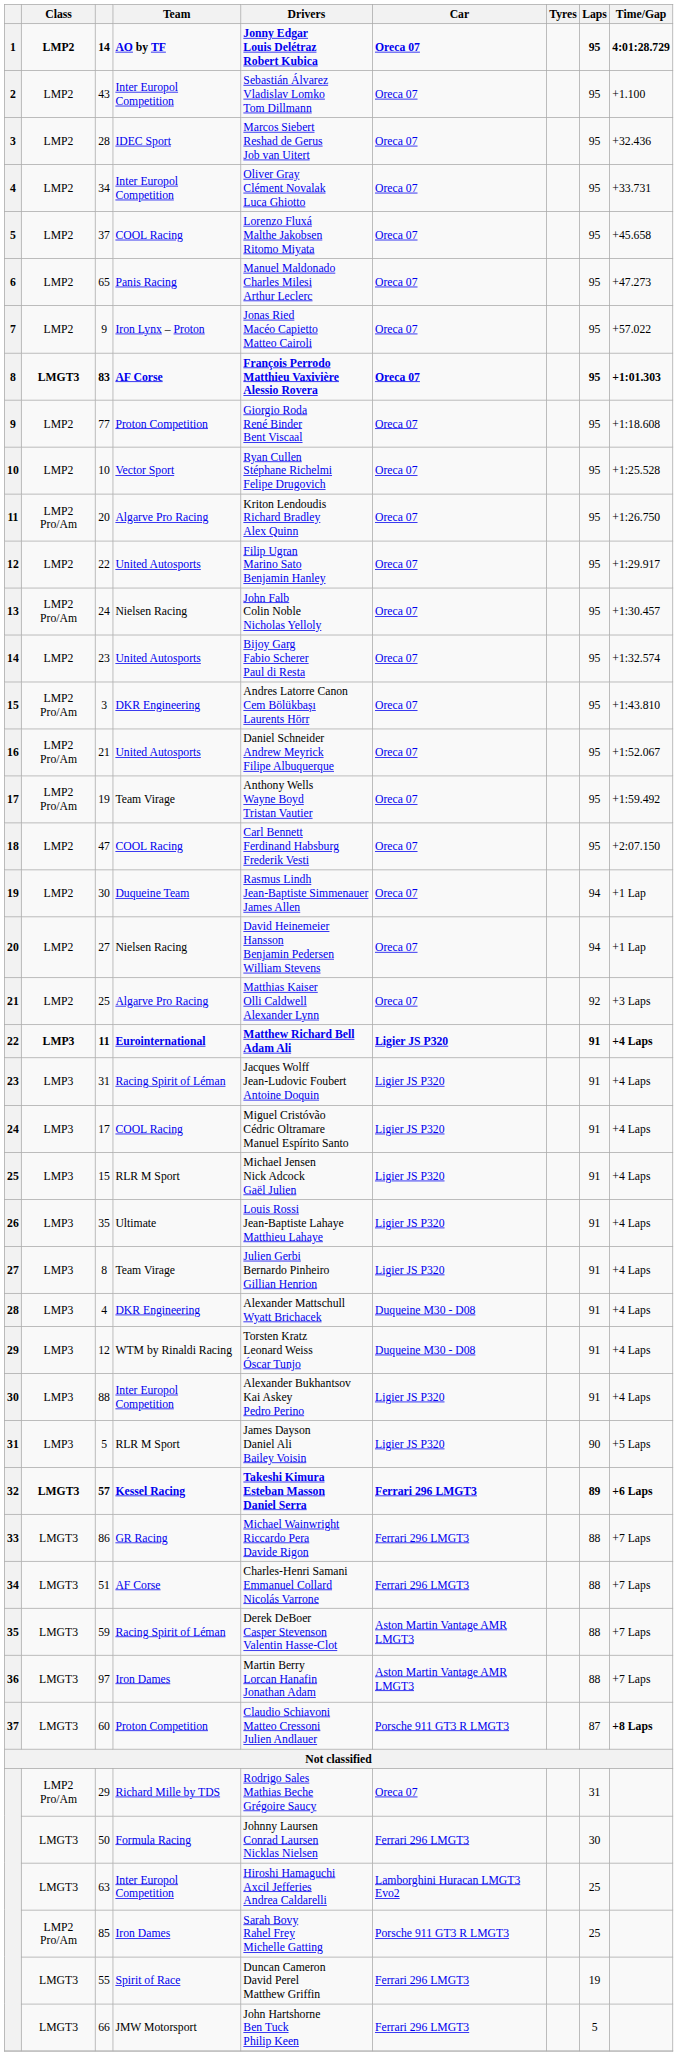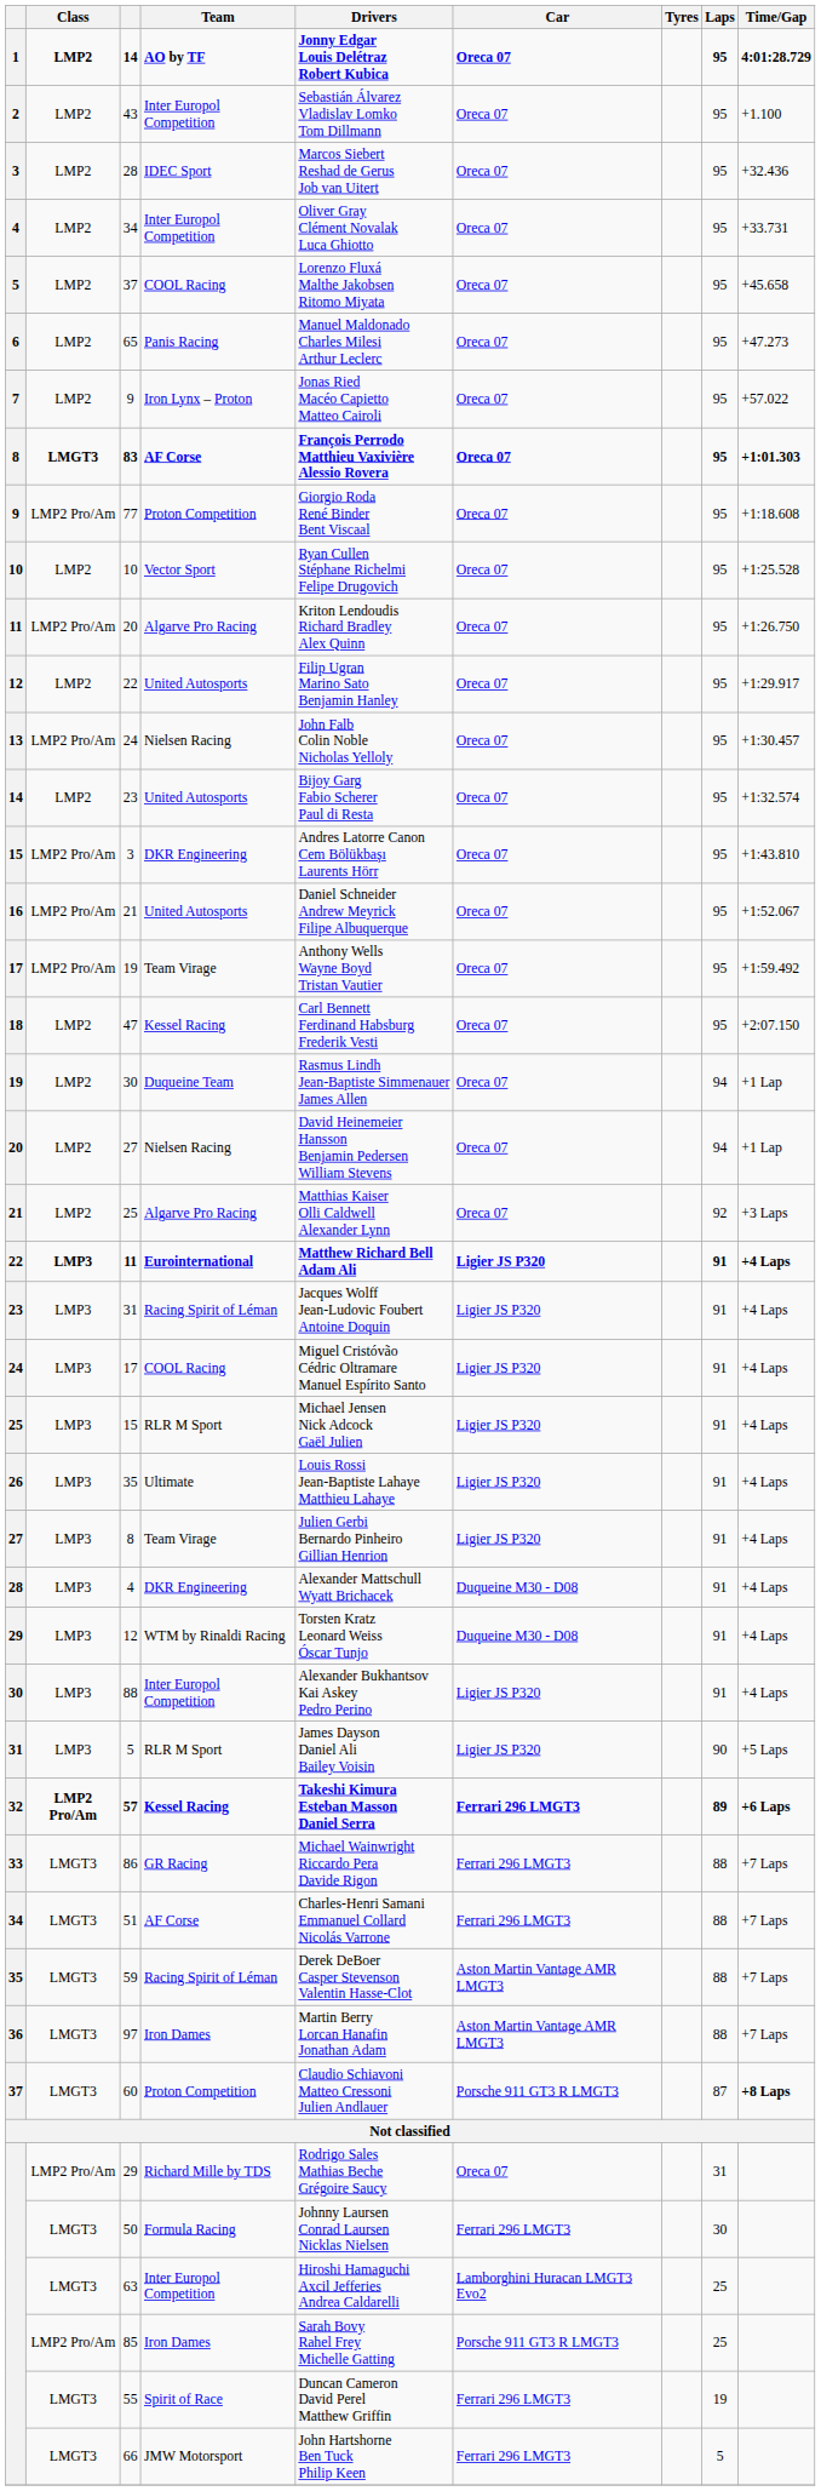 <table class="wikitable" style="font-size:95%;">
 <tr>
 <th></th>
 <th>Class</th>
 <th></th>
 <th>Team</th>
 <th>Drivers</th>
 <th>Car</th>
 <th>Tyres</th>
 <th>Laps</th>
 <th>Time/Gap</th>
 </tr>
 <tr style="font-weight: bold;">
 <th>1</th>
 <td align="center">LMP2</td>
 <td align="center">14</td>
 <td> <a href='#'>AO</a> by <a href='#'>TF</a></td>
 <td> <a href='#'>Jonny Edgar</a><br> <a href='#'>Louis Delétraz</a><br> <a href='#'>Robert Kubica</a></td>
 <td><a href='#'>Oreca 07</a></td>
 <td align="center"></td>
 <td align="center">95</td>
 <td align="center">4:01:28.729</td>
 </tr>
 <tr>
 <th>2</th>
 <td align="center">LMP2</td>
 <td align="center">43</td>
 <td> <a href='#'>Inter Europol Competition</a></td>
 <td> <a href='#'>Sebastián Álvarez</a><br> <a href='#'>Vladislav Lomko</a><br> <a href='#'>Tom Dillmann</a></td>
 <td><a href='#'>Oreca 07</a></td>
 <td align="center"></td>
 <td align="center">95</td>
 <td>+1.100</td>
 </tr>
 <tr>
 <th>3</th>
 <td align="center">LMP2</td>
 <td align="center">28</td>
 <td> <a href='#'>IDEC Sport</a></td>
 <td> <a href='#'>Marcos Siebert</a><br> <a href='#'>Reshad de Gerus</a><br> <a href='#'>Job van Uitert</a></td>
 <td><a href='#'>Oreca 07</a></td>
 <td align="center"></td>
 <td align="center">95</td>
 <td>+32.436</td>
 </tr>
 <tr>
 <th>4</th>
 <td align="center">LMP2</td>
 <td align="center">34</td>
 <td> <a href='#'>Inter Europol Competition</a></td>
 <td> <a href='#'>Oliver Gray</a><br> <a href='#'>Clément Novalak</a><br> <a href='#'>Luca Ghiotto</a></td>
 <td><a href='#'>Oreca 07</a></td>
 <td align="center"></td>
 <td align="center">95</td>
 <td>+33.731</td>
 </tr>
 <tr>
 <th>5</th>
 <td align="center">LMP2</td>
 <td align="center">37</td>
 <td> <a href='#'>COOL Racing</a></td>
 <td> <a href='#'>Lorenzo Fluxá</a><br> <a href='#'>Malthe Jakobsen</a><br> <a href='#'>Ritomo Miyata</a></td>
 <td><a href='#'>Oreca 07</a></td>
 <td align="center"></td>
 <td align="center">95</td>
 <td>+45.658</td>
 </tr>
 <tr>
 <th>6</th>
 <td align="center">LMP2</td>
 <td align="center">65</td>
 <td> <a href='#'>Panis Racing</a></td>
 <td> <a href='#'>Manuel Maldonado</a><br> <a href='#'>Charles Milesi</a><br> <a href='#'>Arthur Leclerc</a></td>
 <td><a href='#'>Oreca 07</a></td>
 <td align="center"></td>
 <td align="center">95</td>
 <td>+47.273</td>
 </tr>
 <tr>
 <th>7</th>
 <td align="center">LMP2</td>
 <td align="center">9</td>
 <td> <a href='#'>Iron Lynx</a> – <a href='#'>Proton</a></td>
 <td> <a href='#'>Jonas Ried</a><br> <a href='#'>Macéo Capietto</a><br> <a href='#'>Matteo Cairoli</a></td>
 <td><a href='#'>Oreca 07</a></td>
 <td align="center"></td>
 <td align="center">95</td>
 <td>+57.022</td>
 </tr>
 <tr style="font-weight: bold;">
 <th>8</th>
 <td align="center">LMGT3</td>
 <td align="center">83</td>
 <td> <a href='#'>AF Corse</a></td>
 <td> <a href='#'>François Perrodo</a><br> <a href='#'>Matthieu Vaxivière</a><br> <a href='#'>Alessio Rovera</a></td>
 <td><a href='#'>Oreca 07</a></td>
 <td align="center"></td>
 <td align="center">95</td>
 <td>+1:01.303</td>
 </tr>
 <tr>
 <th>9</th>
-<td align="center">LMP2</td>
+<td align="center">LMP2 Pro/Am</td>
 <td align="center">77</td>
 <td> <a href='#'>Proton Competition</a></td>
 <td> <a href='#'>Giorgio Roda</a><br> <a href='#'>René Binder</a><br> <a href='#'>Bent Viscaal</a></td>
 <td><a href='#'>Oreca 07</a></td>
 <td align="center"></td>
 <td align="center">95</td>
 <td>+1:18.608</td>
 </tr>
 <tr>
 <th>10</th>
 <td align="center">LMP2</td>
 <td align="center">10</td>
 <td> <a href='#'>Vector Sport</a></td>
 <td> <a href='#'>Ryan Cullen</a><br> <a href='#'>Stéphane Richelmi</a><br> <a href='#'>Felipe Drugovich</a></td>
 <td><a href='#'>Oreca 07</a></td>
 <td align="center"></td>
 <td align="center">95</td>
 <td>+1:25.528</td>
 </tr>
 <tr>
 <th>11</th>
 <td align="center">LMP2 Pro/Am</td>
 <td align="center">20</td>
 <td> <a href='#'>Algarve Pro Racing</a></td>
 <td> Kriton Lendoudis<br> <a href='#'>Richard Bradley</a><br> <a href='#'>Alex Quinn</a></td>
 <td><a href='#'>Oreca 07</a></td>
 <td align="center"></td>
 <td align="center">95</td>
 <td>+1:26.750</td>
 </tr>
 <tr>
 <th>12</th>
 <td align="center">LMP2</td>
 <td align="center">22</td>
 <td> <a href='#'>United Autosports</a></td>
 <td> <a href='#'>Filip Ugran</a><br> <a href='#'>Marino Sato</a><br> <a href='#'>Benjamin Hanley</a></td>
 <td><a href='#'>Oreca 07</a></td>
 <td align="center"></td>
 <td align="center">95</td>
 <td>+1:29.917</td>
 </tr>
 <tr>
 <th>13</th>
 <td align="center">LMP2 Pro/Am</td>
 <td align="center">24</td>
 <td> Nielsen Racing</td>
 <td> <a href='#'>John Falb</a><br> Colin Noble<br> <a href='#'>Nicholas Yelloly</a></td>
 <td><a href='#'>Oreca 07</a></td>
 <td align="center"></td>
 <td align="center">95</td>
 <td>+1:30.457</td>
 </tr>
 <tr>
 <th>14</th>
 <td align="center">LMP2</td>
 <td align="center">23</td>
 <td> <a href='#'>United Autosports</a></td>
 <td> <a href='#'>Bijoy Garg</a><br> <a href='#'>Fabio Scherer</a><br> <a href='#'>Paul di Resta</a></td>
 <td><a href='#'>Oreca 07</a></td>
 <td align="center"></td>
 <td align="center">95</td>
 <td>+1:32.574</td>
 </tr>
 <tr>
 <th>15</th>
 <td align="center">LMP2 Pro/Am</td>
 <td align="center">3</td>
 <td> <a href='#'>DKR Engineering</a></td>
 <td> Andres Latorre Canon<br> <a href='#'>Cem Bölükbaşı</a><br> <a href='#'>Laurents Hörr</a></td>
 <td><a href='#'>Oreca 07</a></td>
 <td align="center"></td>
 <td align="center">95</td>
 <td>+1:43.810</td>
 </tr>
 <tr>
 <th>16</th>
 <td align="center">LMP2 Pro/Am</td>
 <td align="center">21</td>
 <td> <a href='#'>United Autosports</a></td>
 <td> Daniel Schneider<br> <a href='#'>Andrew Meyrick</a><br> <a href='#'>Filipe Albuquerque</a></td>
 <td><a href='#'>Oreca 07</a></td>
 <td align="center"></td>
 <td align="center">95</td>
 <td>+1:52.067</td>
 </tr>
 <tr>
 <th>17</th>
 <td align="center">LMP2 Pro/Am</td>
 <td align="center">19</td>
 <td> Team Virage</td>
 <td> Anthony Wells<br> <a href='#'>Wayne Boyd</a><br> <a href='#'>Tristan Vautier</a></td>
 <td><a href='#'>Oreca 07</a></td>
 <td align="center"></td>
 <td align="center">95</td>
 <td>+1:59.492</td>
 </tr>
 <tr>
 <th>18</th>
 <td align="center">LMP2</td>
 <td align="center">47</td>
-<td> <a href='#'>COOL Racing</a></td>
+<td> <a href='#'>Kessel Racing</a></td>
 <td> <a href='#'>Carl Bennett</a><br> <a href='#'>Ferdinand Habsburg</a><br> <a href='#'>Frederik Vesti</a></td>
 <td><a href='#'>Oreca 07</a></td>
 <td align="center"></td>
 <td align="center">95</td>
 <td>+2:07.150</td>
 </tr>
 <tr>
 <th>19</th>
 <td align="center">LMP2</td>
 <td align="center">30</td>
 <td> <a href='#'>Duqueine Team</a></td>
 <td> <a href='#'>Rasmus Lindh</a><br> <a href='#'>Jean-Baptiste Simmenauer</a><br> <a href='#'>James Allen</a></td>
 <td><a href='#'>Oreca 07</a></td>
 <td align="center"></td>
 <td align="center">94</td>
 <td>+1 Lap</td>
 </tr>
 <tr>
 <th>20</th>
 <td align="center">LMP2</td>
 <td align="center">27</td>
 <td> Nielsen Racing</td>
 <td> <a href='#'>David Heinemeier Hansson</a><br> <a href='#'>Benjamin Pedersen</a><br> <a href='#'>William Stevens</a></td>
 <td><a href='#'>Oreca 07</a></td>
 <td align="center"></td>
 <td align="center">94</td>
 <td>+1 Lap</td>
 </tr>
 <tr>
 <th>21</th>
 <td align="center">LMP2</td>
 <td align="center">25</td>
 <td> <a href='#'>Algarve Pro Racing</a></td>
 <td> <a href='#'>Matthias Kaiser</a><br> <a href='#'>Olli Caldwell</a><br> <a href='#'>Alexander Lynn</a></td>
 <td><a href='#'>Oreca 07</a></td>
 <td align="center"></td>
 <td align="center">92</td>
 <td>+3 Laps</td>
 </tr>
 <tr style="font-weight: bold;">
 <th>22</th>
 <td align="center">LMP3</td>
 <td align="center">11</td>
 <td> <a href='#'>Eurointernational</a></td>
 <td> <a href='#'>Matthew Richard Bell</a><br> <a href='#'>Adam Ali</a></td>
 <td><a href='#'>Ligier JS P320</a></td>
 <td align="center"></td>
 <td align="center">91</td>
 <td>+4 Laps</td>
 </tr>
 <tr>
 <th>23</th>
 <td align="center">LMP3</td>
 <td align="center">31</td>
 <td> <a href='#'>Racing Spirit of Léman</a></td>
 <td> Jacques Wolff<br> Jean-Ludovic Foubert<br> <a href='#'>Antoine Doquin</a></td>
 <td><a href='#'>Ligier JS P320</a></td>
 <td align="center"></td>
 <td align="center">91</td>
 <td>+4 Laps</td>
 </tr>
 <tr>
 <th>24</th>
 <td align="center">LMP3</td>
 <td align="center">17</td>
 <td> <a href='#'>COOL Racing</a></td>
 <td> Miguel Cristóvão<br> Cédric Oltramare<br> Manuel Espírito Santo</td>
 <td><a href='#'>Ligier JS P320</a></td>
 <td align="center"></td>
 <td align="center">91</td>
 <td>+4 Laps</td>
 </tr>
 <tr>
 <th>25</th>
 <td align="center">LMP3</td>
 <td align="center">15</td>
 <td> RLR M Sport</td>
 <td> Michael Jensen<br> Nick Adcock<br> <a href='#'>Gaël Julien</a></td>
 <td><a href='#'>Ligier JS P320</a></td>
 <td align="center"></td>
 <td align="center">91</td>
 <td>+4 Laps</td>
 </tr>
 <tr>
 <th>26</th>
 <td align="center">LMP3</td>
 <td align="center">35</td>
 <td> Ultimate</td>
 <td> <a href='#'>Louis Rossi</a><br> Jean-Baptiste Lahaye<br> <a href='#'>Matthieu Lahaye</a></td>
 <td><a href='#'>Ligier JS P320</a></td>
 <td align="center"></td>
 <td align="center">91</td>
 <td>+4 Laps</td>
 </tr>
 <tr>
 <th>27</th>
 <td align="center">LMP3</td>
 <td align="center">8</td>
 <td> Team Virage</td>
 <td> <a href='#'>Julien Gerbi</a><br> Bernardo Pinheiro<br> <a href='#'>Gillian Henrion</a></td>
 <td><a href='#'>Ligier JS P320</a></td>
 <td align="center"></td>
 <td align="center">91</td>
 <td>+4 Laps</td>
 </tr>
 <tr>
 <th>28</th>
 <td align="center">LMP3</td>
 <td align="center">4</td>
 <td> <a href='#'>DKR Engineering</a></td>
 <td> Alexander Mattschull<br> <a href='#'>Wyatt Brichacek</a></td>
 <td><a href='#'>Duqueine M30 - D08</a></td>
 <td align="center"></td>
 <td align="center">91</td>
 <td>+4 Laps</td>
 </tr>
 <tr>
 <th>29</th>
 <td align="center">LMP3</td>
 <td align="center">12</td>
 <td> WTM by Rinaldi Racing</td>
 <td> Torsten Kratz<br> Leonard Weiss<br> <a href='#'>Óscar Tunjo</a></td>
 <td><a href='#'>Duqueine M30 - D08</a></td>
 <td align="center"></td>
 <td align="center">91</td>
 <td>+4 Laps</td>
 </tr>
 <tr>
 <th>30</th>
 <td align="center">LMP3</td>
 <td align="center">88</td>
 <td> <a href='#'>Inter Europol Competition</a></td>
 <td> Alexander Bukhantsov<br> Kai Askey<br> <a href='#'>Pedro Perino</a></td>
 <td><a href='#'>Ligier JS P320</a></td>
 <td align="center"></td>
 <td align="center">91</td>
 <td>+4 Laps</td>
 </tr>
 <tr>
 <th>31</th>
 <td align="center">LMP3</td>
 <td align="center">5</td>
 <td> RLR M Sport</td>
 <td> James Dayson<br> Daniel Ali<br> <a href='#'>Bailey Voisin</a></td>
 <td><a href='#'>Ligier JS P320</a></td>
 <td align="center"></td>
 <td align="center">90</td>
 <td>+5 Laps</td>
 </tr>
 <tr style="font-weight: bold;">
 <th>32</th>
-<td align="center">LMGT3</td>
+<td align="center">LMP2 Pro/Am</td>
 <td align="center">57</td>
 <td> <a href='#'>Kessel Racing</a></td>
 <td> <a href='#'>Takeshi Kimura</a><br> <a href='#'>Esteban Masson</a><br> <a href='#'>Daniel Serra</a></td>
 <td><a href='#'>Ferrari 296 LMGT3</a></td>
 <td align="center"></td>
 <td align="center">89</td>
 <td>+6 Laps</td>
 </tr>
 <tr>
 <th>33</th>
 <td align="center">LMGT3</td>
 <td align="center">86</td>
 <td> <a href='#'>GR Racing</a></td>
 <td> <a href='#'>Michael Wainwright</a><br> <a href='#'>Riccardo Pera</a><br> <a href='#'>Davide Rigon</a></td>
 <td><a href='#'>Ferrari 296 LMGT3</a></td>
 <td align="center"></td>
 <td align="center">88</td>
 <td>+7 Laps</td>
 </tr>
 <tr>
 <th>34</th>
 <td align="center">LMGT3</td>
 <td align="center">51</td>
 <td> <a href='#'>AF Corse</a></td>
 <td> Charles-Henri Samani<br> <a href='#'>Emmanuel Collard</a><br> <a href='#'>Nicolás Varrone</a></td>
 <td><a href='#'>Ferrari 296 LMGT3</a></td>
 <td align="center"></td>
 <td align="center">88</td>
 <td>+7 Laps</td>
 </tr>
 <tr>
 <th>35</th>
 <td align="center">LMGT3</td>
 <td align="center">59</td>
 <td> <a href='#'>Racing Spirit of Léman</a></td>
 <td> Derek DeBoer<br> <a href='#'>Casper Stevenson</a><br> <a href='#'>Valentin Hasse-Clot</a></td>
 <td><a href='#'>Aston Martin Vantage AMR LMGT3</a></td>
 <td align="center"></td>
 <td align="center">88</td>
 <td>+7 Laps</td>
 </tr>
 <tr>
 <th>36</th>
 <td align="center">LMGT3</td>
 <td align="center">97</td>
 <td> <a href='#'>Iron Dames</a></td>
 <td> Martin Berry<br> <a href='#'>Lorcan Hanafin</a><br> <a href='#'>Jonathan Adam</a></td>
 <td><a href='#'>Aston Martin Vantage AMR LMGT3</a></td>
 <td align="center"></td>
 <td align="center">88</td>
 <td>+7 Laps</td>
 </tr>
 <tr>
 <th>37</th>
 <td align="center">LMGT3</td>
 <td align="center">60</td>
 <td> <a href='#'>Proton Competition</a></td>
 <td> <a href='#'>Claudio Schiavoni</a><br> <a href='#'>Matteo Cressoni</a><br> <a href='#'>Julien Andlauer</a></td>
 <td><a href='#'>Porsche 911 GT3 R LMGT3</a></td>
 <td align="center"></td>
 <td align="center">87</td>
 <td><strong>+8 Laps</strong></td>
 </tr>
 <tr>
 <th colspan="9">Not classified</th>
 </tr>
 <tr>
 <th rowspan="6"></th>
 <td align="center">LMP2 Pro/Am</td>
 <td align="center">29</td>
 <td> <a href='#'>Richard Mille by TDS</a></td>
 <td> <a href='#'>Rodrigo Sales</a><br> <a href='#'>Mathias Beche</a><br> <a href='#'>Grégoire Saucy</a></td>
 <td><a href='#'>Oreca 07</a></td>
 <td align="center"></td>
 <td align="center">31</td>
 <td></td>
 </tr>
 <tr>
 <td align="center">LMGT3</td>
 <td align="center">50</td>
 <td> <a href='#'>Formula Racing</a></td>
 <td> Johnny Laursen<br> <a href='#'>Conrad Laursen</a><br> <a href='#'>Nicklas Nielsen</a></td>
 <td><a href='#'>Ferrari 296 LMGT3</a></td>
 <td align="center"></td>
 <td align="center">30</td>
 <td></td>
 </tr>
 <tr>
 <td align="center">LMGT3</td>
 <td align="center">63</td>
 <td> <a href='#'>Inter Europol Competition</a></td>
 <td> <a href='#'>Hiroshi Hamaguchi</a><br> <a href='#'>Axcil Jefferies</a><br> <a href='#'>Andrea Caldarelli</a></td>
 <td><a href='#'>Lamborghini Huracan LMGT3 Evo2</a></td>
 <td align="center"></td>
 <td align="center">25</td>
 <td></td>
 </tr>
 <tr>
 <td align="center">LMP2 Pro/Am</td>
 <td align="center">85</td>
 <td> <a href='#'>Iron Dames</a></td>
 <td> <a href='#'>Sarah Bovy</a><br> <a href='#'>Rahel Frey</a><br> <a href='#'>Michelle Gatting</a></td>
 <td><a href='#'>Porsche 911 GT3 R LMGT3</a></td>
 <td align="center"></td>
 <td align="center">25</td>
 <td></td>
 </tr>
 <tr>
 <td align="center">LMGT3</td>
 <td align="center">55</td>
 <td> <a href='#'>Spirit of Race</a></td>
 <td> Duncan Cameron<br> David Perel<br> Matthew Griffin</td>
 <td><a href='#'>Ferrari 296 LMGT3</a></td>
 <td align="center"></td>
 <td align="center">19</td>
 <td></td>
 </tr>
 <tr>
 <td align="center">LMGT3</td>
 <td align="center">66</td>
 <td> JMW Motorsport</td>
 <td> John Hartshorne<br> <a href='#'>Ben Tuck</a><br> <a href='#'>Philip Keen</a></td>
 <td><a href='#'>Ferrari 296 LMGT3</a></td>
 <td align="center"></td>
 <td align="center">5</td>
 <td></td>
 </tr>
 <tr>
 </tr>
 </table>
